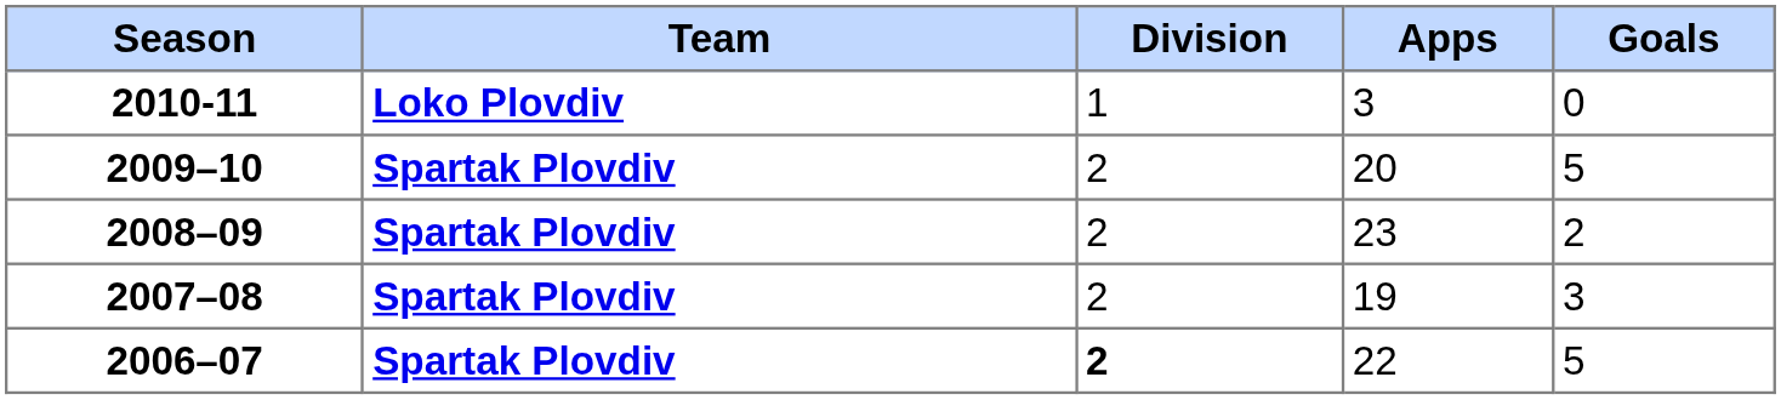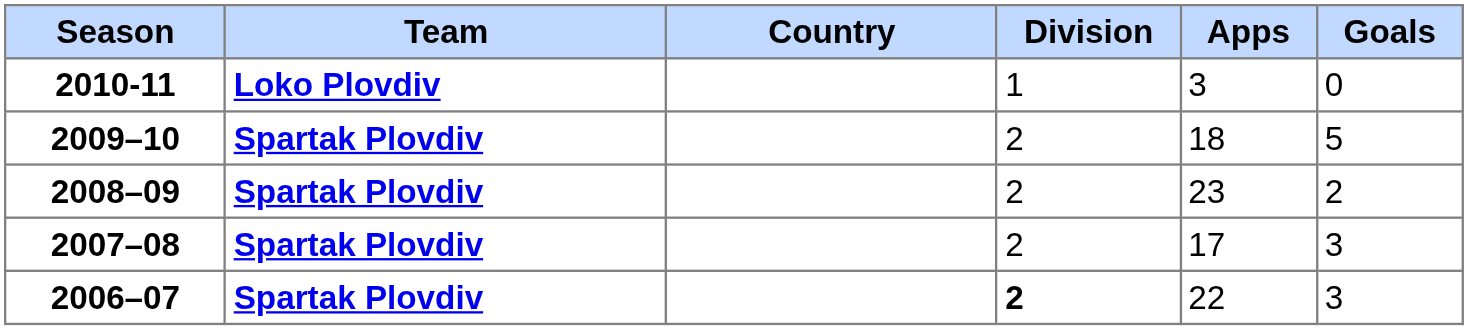 <table border=1 style="border-collapse:collapse; font-size:90%;" cellpadding=3 cellspacing=0 width=50%>
 <tr bgcolor=#C1D8FF align=center>
 <th width=10%>Season</th>
 <th width=20%>Team</th>
+<th width=15%>Country</th>
 <th width=5%>Division</th>
 <th width=5%>Apps</th>
 <th width=5%>Goals</th>
 </tr>
 <tr>
 <td align=center><strong>2010-11</strong></td>
 <td><strong><a href='#'>Loko Plovdiv</a></strong></td>
+<td></td>
 <td>1</td>
 <td>3</td>
 <td>0</td>
 </tr>
 <tr>
 <td align=center><strong>2009–10</strong></td>
 <td><strong><a href='#'>Spartak Plovdiv</a></strong></td>
+<td></td>
 <td>2</td>
-<td>20</td>
+<td>18</td>
 <td>5</td>
 </tr>
 <tr>
 <td align=center><strong>2008–09</strong></td>
 <td><strong><a href='#'>Spartak Plovdiv</a></strong></td>
+<td></td>
 <td>2</td>
 <td>23</td>
 <td>2</td>
 </tr>
 <tr>
 <td align=center><strong>2007–08</strong></td>
 <td><strong><a href='#'>Spartak Plovdiv</a></strong></td>
+<td></td>
 <td>2</td>
-<td>19</td>
+<td>17</td>
 <td>3</td>
 </tr>
 <tr>
 <td align=center><strong>2006–07</strong></td>
 <td><strong><a href='#'>Spartak Plovdiv</a></strong></td>
+<td></td>
 <td><strong>2</strong></td>
 <td>22</td>
-<td>5</td>
+<td>3</td>
 </tr>
 </table>
